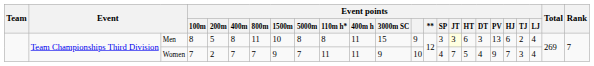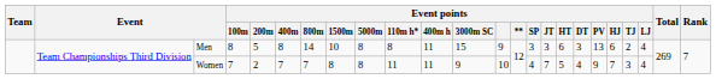 <table class="wikitable" style="text-align:left; font-size:90%">
 <tr>
 <th rowspan="2">Team</th>
 <th colspan="2" rowspan="2">Event</th>
 <th colspan="19">Event points</th>
 <th rowspan="2">Total</th>
 <th rowspan="2">Rank</th>
 </tr>
 <tr>
 <th><small>100m</small></th>
 <th><small>200m</small></th>
 <th><small>400m</small></th>
 <th><small>800m</small></th>
 <th><small>1500m</small></th>
 <th><small>5000m</small></th>
 <th><small>110m h*</small></th>
 <th><small>400m h</small></th>
 <th><small>3000m SC</small></th>
 <th><small></small></th>
 <th><small>**</small></th>
 <th><small>SP</small></th>
 <th><small>JT</small></th>
 <th><small>HT</small></th>
 <th><small>DT</small></th>
 <th><small>PV</small></th>
 <th><small>HJ</small></th>
 <th><small>TJ</small></th>
 <th><small>LJ</small></th>
 </tr>
 <tr>
 <td rowspan="2"></td>
 <td rowspan="2"><a href='#'>Team Championships Third Division</a></td>
 <td><small>Men</small></td>
 <td>8</td>
 <td>5</td>
 <td>8</td>
-<td>11</td>
+<td>14</td>
 <td>10</td>
 <td>8</td>
 <td>8</td>
 <td>11</td>
 <td>15</td>
 <td>9</td>
 <td rowspan="2">12</td>
 <td>3</td>
-<td style="background: lightyellow;">3</td>
+<td>3</td>
 <td>6</td>
 <td>3</td>
 <td>13</td>
 <td>6</td>
 <td>2</td>
 <td>4</td>
 <td rowspan="2">269</td>
 <td rowspan="2">7</td>
 </tr>
 <tr>
 <td><small>Women</small></td>
 <td>7</td>
 <td>2</td>
 <td>7</td>
 <td>7</td>
-<td>9</td>
-<td>7</td>
+<td>8</td>
+<td>8</td>
 <td>11</td>
 <td>11</td>
 <td>9</td>
 <td>10</td>
 <td>4</td>
 <td>7</td>
 <td>5</td>
 <td>4</td>
 <td>9</td>
 <td>7</td>
 <td>3</td>
 <td>4</td>
 </tr>
 </table>
